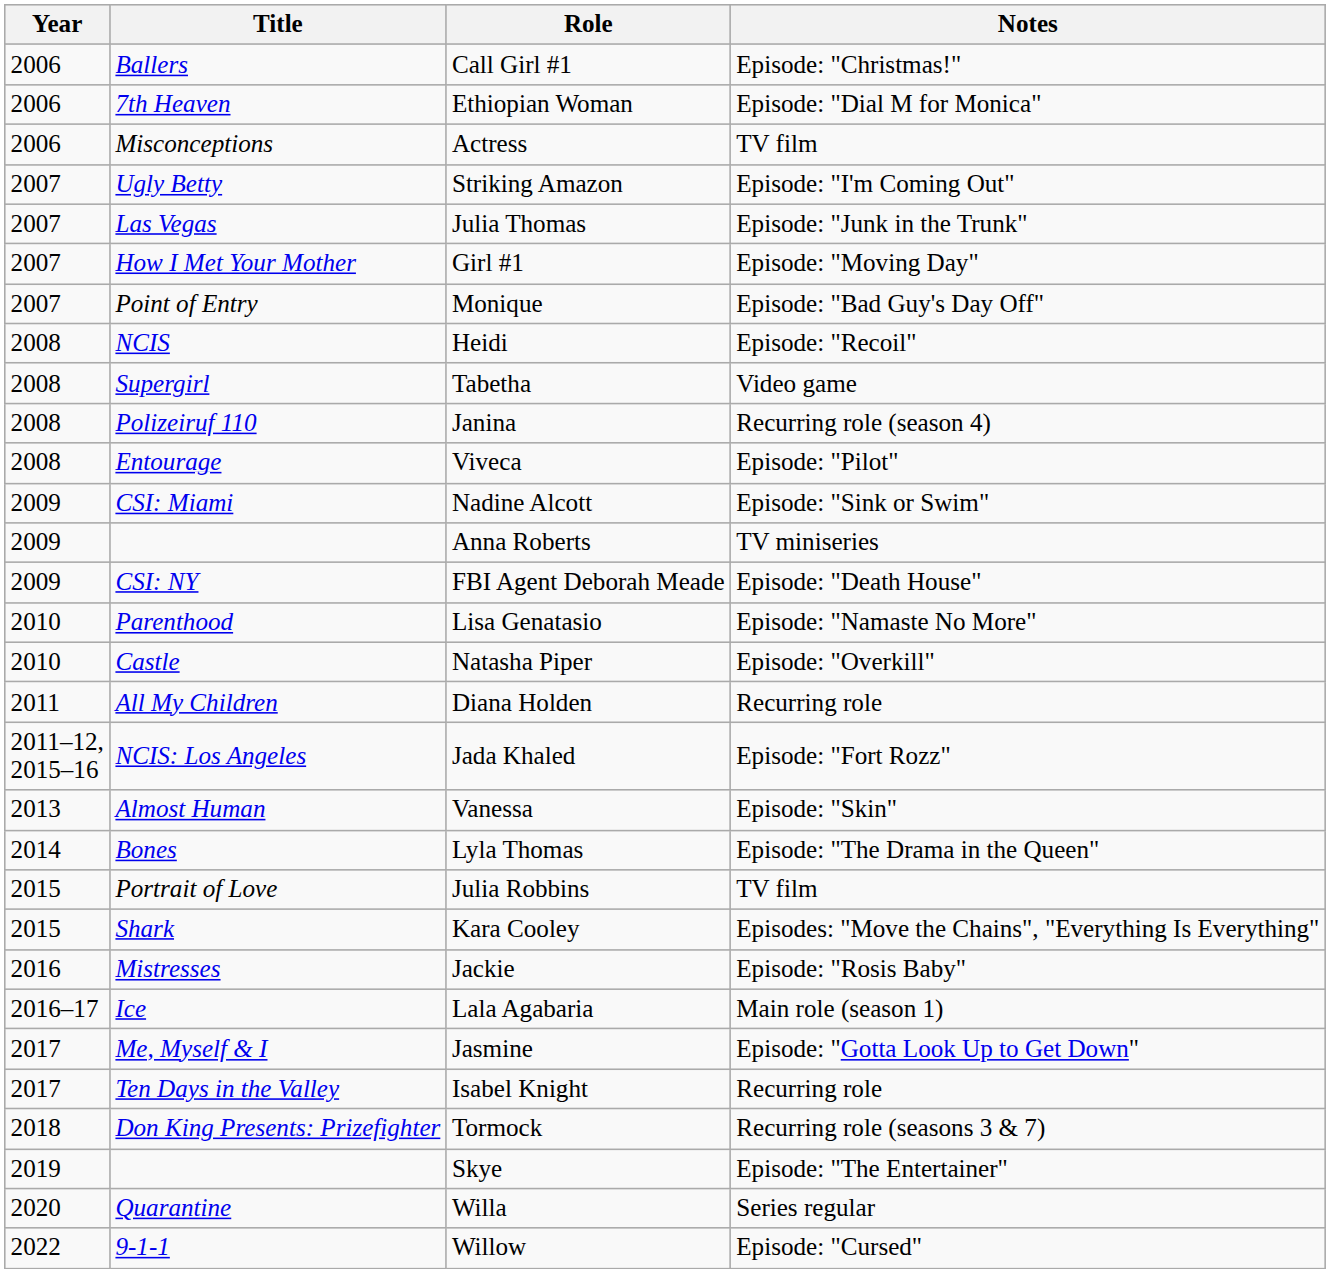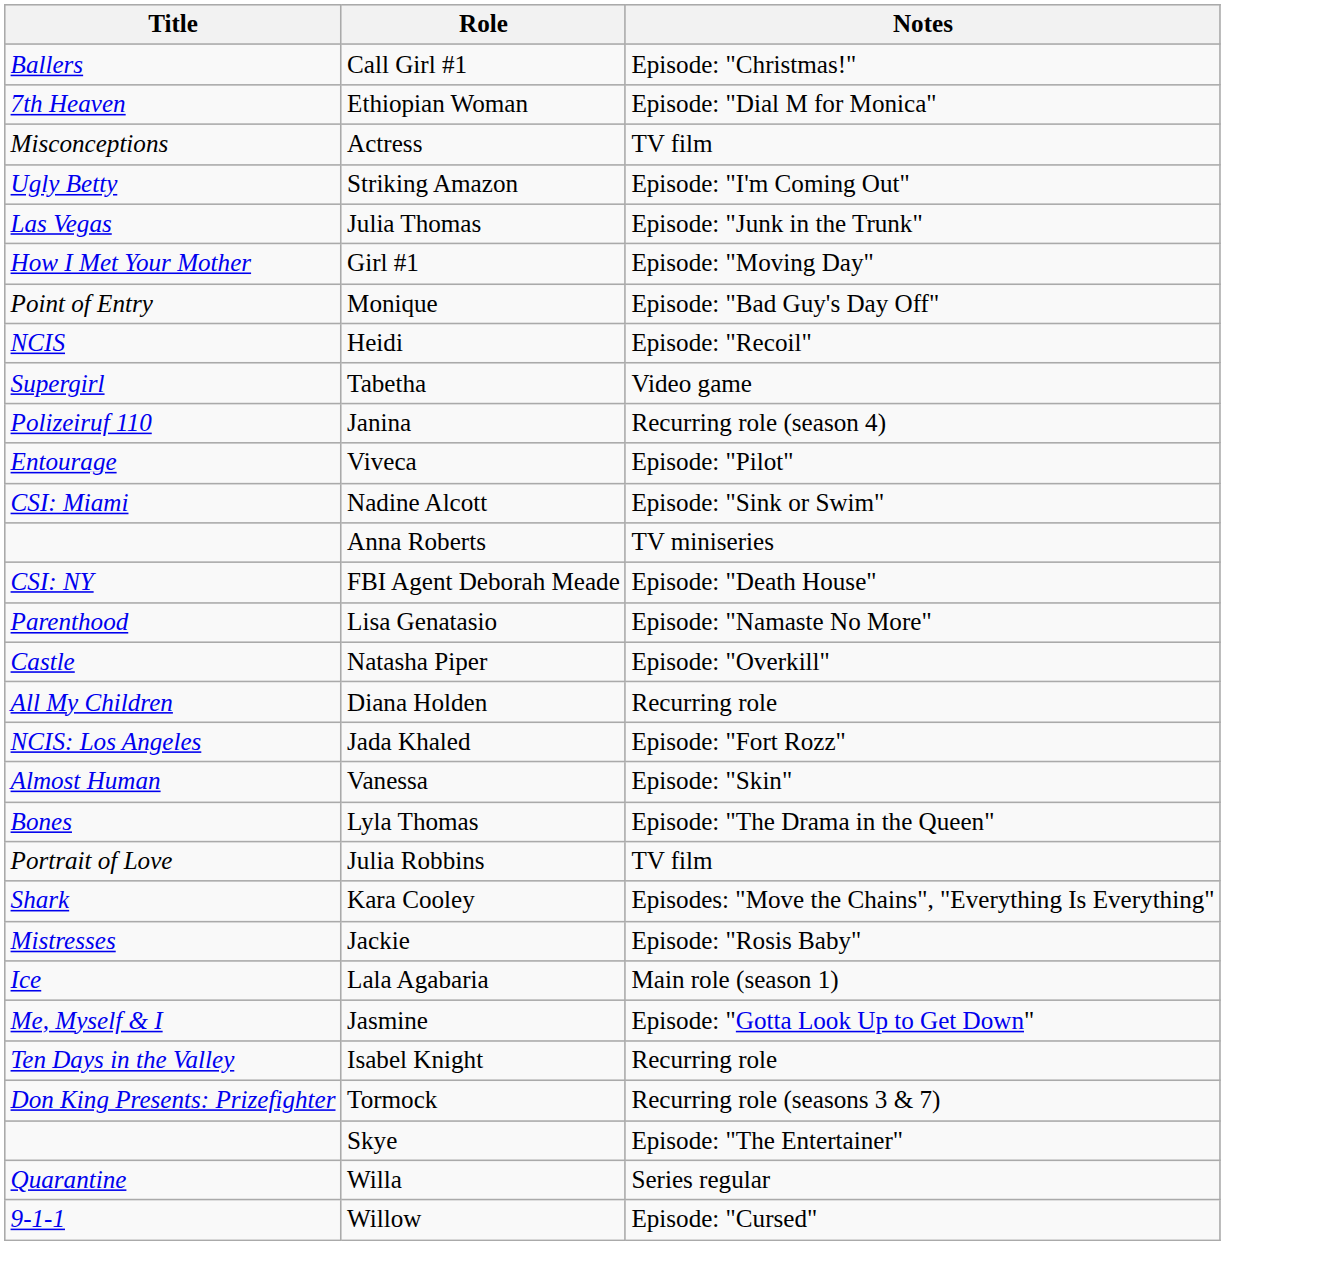 <table class="wikitable sortable">
 <tr>
-<th>Year</th>
 <th>Title</th>
 <th>Role</th>
 <th class="unsortable">Notes</th>
 </tr>
 <tr>
-<td>2006</td>
 <td><em><a href='#'>Ballers</a></em></td>
 <td>Call Girl #1</td>
 <td>Episode: "Christmas!"</td>
 </tr>
 <tr>
-<td>2006</td>
 <td><em><a href='#'>7th Heaven</a></em></td>
 <td>Ethiopian Woman</td>
 <td>Episode: "Dial M for Monica"</td>
 </tr>
 <tr>
-<td>2006</td>
 <td><em>Misconceptions</em></td>
 <td>Actress</td>
 <td>TV film</td>
 </tr>
 <tr>
-<td>2007</td>
 <td><em><a href='#'>Ugly Betty</a></em></td>
 <td>Striking Amazon</td>
 <td>Episode: "I'm Coming Out"</td>
 </tr>
 <tr>
-<td>2007</td>
 <td><em><a href='#'>Las Vegas</a></em></td>
 <td>Julia Thomas</td>
 <td>Episode: "Junk in the Trunk"</td>
 </tr>
 <tr>
-<td>2007</td>
 <td><em><a href='#'>How I Met Your Mother</a></em></td>
 <td>Girl #1</td>
 <td>Episode: "Moving Day"</td>
 </tr>
 <tr>
-<td>2007</td>
 <td><em>Point of Entry</em></td>
 <td>Monique</td>
 <td>Episode: "Bad Guy's Day Off"</td>
 </tr>
 <tr>
-<td>2008</td>
 <td><em><a href='#'>NCIS</a></em></td>
 <td>Heidi</td>
 <td>Episode: "Recoil"</td>
 </tr>
 <tr>
-<td>2008</td>
 <td><em><a href='#'>Supergirl</a></em></td>
 <td>Tabetha</td>
 <td>Video game</td>
 </tr>
 <tr>
-<td>2008</td>
 <td><em><a href='#'>Polizeiruf 110</a></em></td>
 <td>Janina</td>
 <td>Recurring role (season 4)</td>
 </tr>
 <tr>
-<td>2008</td>
 <td><em><a href='#'>Entourage</a></em></td>
 <td>Viveca</td>
 <td>Episode: "Pilot"</td>
 </tr>
 <tr>
-<td>2009</td>
 <td><em><a href='#'>CSI: Miami</a></em></td>
 <td>Nadine Alcott</td>
 <td>Episode: "Sink or Swim"</td>
 </tr>
 <tr>
-<td>2009</td>
 <td><em></em></td>
 <td>Anna Roberts</td>
 <td>TV miniseries</td>
 </tr>
 <tr>
-<td>2009</td>
 <td><em><a href='#'>CSI: NY</a></em></td>
 <td>FBI Agent Deborah Meade</td>
 <td>Episode: "Death House"</td>
 </tr>
 <tr>
-<td>2010</td>
 <td><em><a href='#'>Parenthood</a></em></td>
 <td>Lisa Genatasio</td>
 <td>Episode: "Namaste No More"</td>
 </tr>
 <tr>
-<td>2010</td>
 <td><em><a href='#'>Castle</a></em></td>
 <td>Natasha Piper</td>
 <td>Episode: "Overkill"</td>
 </tr>
 <tr>
-<td>2011</td>
 <td><em><a href='#'>All My Children</a></em></td>
 <td>Diana Holden</td>
 <td>Recurring role</td>
 </tr>
 <tr>
-<td>2011–12,<br>2015–16</td>
 <td><em><a href='#'>NCIS: Los Angeles</a></em></td>
 <td>Jada Khaled</td>
 <td>Episode: "Fort Rozz"</td>
 </tr>
 <tr>
-<td>2013</td>
 <td><em><a href='#'>Almost Human</a></em></td>
 <td>Vanessa</td>
 <td>Episode: "Skin"</td>
 </tr>
 <tr>
-<td>2014</td>
 <td><em><a href='#'>Bones</a></em></td>
 <td>Lyla Thomas</td>
 <td>Episode: "The Drama in the Queen"</td>
 </tr>
 <tr>
-<td>2015</td>
 <td><em>Portrait of Love</em></td>
 <td>Julia Robbins</td>
 <td>TV film</td>
 </tr>
 <tr>
-<td>2015</td>
 <td><em><a href='#'>Shark</a></em></td>
 <td>Kara Cooley</td>
 <td>Episodes: "Move the Chains", "Everything Is Everything"</td>
 </tr>
 <tr>
-<td>2016</td>
 <td><em><a href='#'>Mistresses</a></em></td>
 <td>Jackie</td>
 <td>Episode: "Rosis Baby"</td>
 </tr>
 <tr>
-<td>2016–17</td>
 <td><em><a href='#'>Ice</a></em></td>
 <td>Lala Agabaria</td>
 <td>Main role (season 1)</td>
 </tr>
 <tr>
-<td>2017</td>
 <td><em><a href='#'>Me, Myself & I</a></em></td>
 <td>Jasmine</td>
 <td>Episode: "<a href='#'>Gotta Look Up to Get Down</a>"</td>
 </tr>
 <tr>
-<td>2017</td>
 <td><em><a href='#'>Ten Days in the Valley</a></em></td>
 <td>Isabel Knight</td>
 <td>Recurring role</td>
 </tr>
 <tr>
-<td>2018</td>
 <td><em><a href='#'>Don King Presents: Prizefighter</a></em></td>
 <td>Tormock</td>
 <td>Recurring role (seasons 3 & 7)</td>
 </tr>
 <tr>
-<td>2019</td>
 <td><em></em></td>
 <td>Skye</td>
 <td>Episode: "The Entertainer"</td>
 </tr>
 <tr>
-<td>2020</td>
 <td><em><a href='#'>Quarantine</a></em></td>
 <td>Willa</td>
 <td>Series regular</td>
 </tr>
 <tr>
-<td>2022</td>
 <td><em><a href='#'>9-1-1</a></em></td>
 <td>Willow</td>
 <td>Episode: "Cursed"</td>
 </tr>
 </table>
